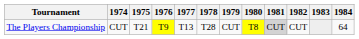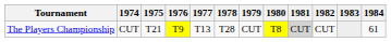 <table class="wikitable" style="font-size:95%;text-align:center;">
 <tr>
 <th>Tournament</th>
 <th>1974</th>
 <th>1975</th>
 <th>1976</th>
 <th>1977</th>
 <th>1978</th>
 <th>1979</th>
 <th>1980</th>
 <th>1981</th>
 <th>1982</th>
 <th>1983</th>
 <th>1984</th>
 </tr>
 <tr>
 <td align=left><a href='#'>The Players Championship</a></td>
 <td>CUT</td>
 <td>T21</td>
 <td style="background:yellow;">T9</td>
 <td>T13</td>
 <td>T28</td>
 <td>CUT</td>
 <td style="background:yellow;">T8</td>
 <td style="background: lightgrey;">CUT</td>
 <td>CUT</td>
 <td style="background:#eeeeee;"></td>
-<td>64</td>
+<td>61</td>
 </tr>
 </table>
